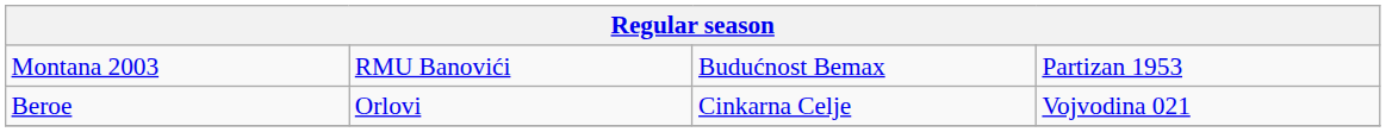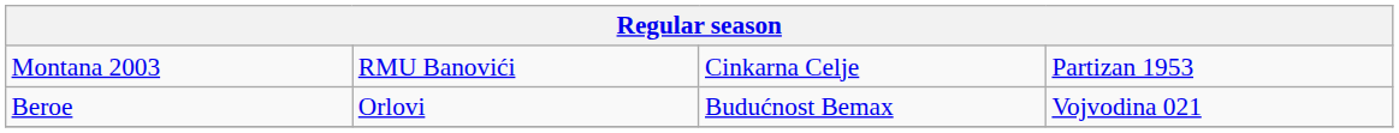 <table class="wikitable" style="white-space: nowrap;">
 <tr>
 <th colspan=5><a href='#'>Regular season</a></th>
 </tr>
 <tr>
 <td width=210> <a href='#'>Montana 2003</a></td>
 <td width=210> <a href='#'>RMU Banovići</a></td>
-<td width=210> <a href='#'>Budućnost Bemax</a></td>
+<td width=210> <a href='#'>Cinkarna Celje</a></td>
 <td width=210> <a href='#'>Partizan 1953</a></td>
 </tr>
 <tr>
 <td width=210> <a href='#'>Beroe</a></td>
 <td width=210> <a href='#'>Orlovi</a></td>
-<td width=210> <a href='#'>Cinkarna Celje</a></td>
+<td width=210> <a href='#'>Budućnost Bemax</a></td>
 <td width=210> <a href='#'>Vojvodina 021</a></td>
 </tr>
 <tr>
 </tr>
 </table>
